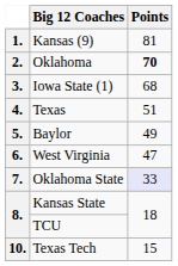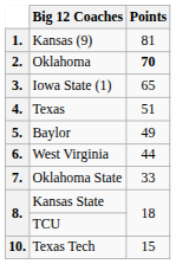 <table class="wikitable" style="white-space:nowrap; font-size:90%;">
 <tr>
 <th style="background:white; border-top-style:hidden; border-left-style:hidden;"></th>
 <th>Big 12 Coaches</th>
 <th>Points</th>
 </tr>
 <tr>
 <th>1.</th>
 <td>Kansas (9)</td>
 <td align="center">81</td>
 </tr>
 <tr>
 <th>2.</th>
 <td>Oklahoma</td>
 <td align="center"><strong>70</strong></td>
 </tr>
 <tr>
 <th>3.</th>
 <td>Iowa State (1)</td>
-<td align="center">68</td>
+<td align="center">65</td>
 </tr>
 <tr>
 <th>4.</th>
 <td>Texas</td>
 <td align="center">51</td>
 </tr>
 <tr>
 <th>5.</th>
 <td>Baylor</td>
 <td align="center">49</td>
 </tr>
 <tr>
 <th>6.</th>
 <td>West Virginia</td>
-<td align="center">47</td>
+<td align="center">44</td>
 </tr>
 <tr>
 <th>7.</th>
 <td>Oklahoma State</td>
-<td align="center" style="background: lavender;">33</td>
+<td align="center">33</td>
 </tr>
 <tr>
 <th rowspan=2>8.</th>
 <td>Kansas State</td>
 <td rowspan=2 align="center">18</td>
 </tr>
 <tr>
 <td>TCU</td>
 </tr>
 <tr>
 <th>10.</th>
 <td>Texas Tech</td>
 <td align="center">15</td>
 </tr>
 </table>
